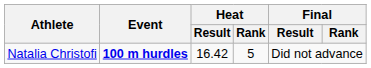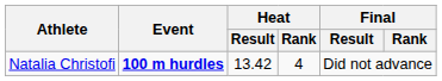 <table class="wikitable" style="font-size:90%; text-align:center">
 <tr>
 <th rowspan=2>Athlete</th>
 <th rowspan=2>Event</th>
 <th colspan=2>Heat</th>
 <th colspan=2>Final</th>
 </tr>
 <tr style="font-size:95%">
 <th>Result</th>
 <th>Rank</th>
 <th>Result</th>
 <th>Rank</th>
 </tr>
 <tr>
 <td align="left"><a href='#'>Natalia Christofi</a></td>
 <td rowspan="1" align="left"><strong><a href='#'>100 m hurdles</a></strong></td>
-<td>16.42</td>
-<td>5</td>
+<td>13.42</td>
+<td>4</td>
 <td colspan="2">Did not advance</td>
 </tr>
 </table>
